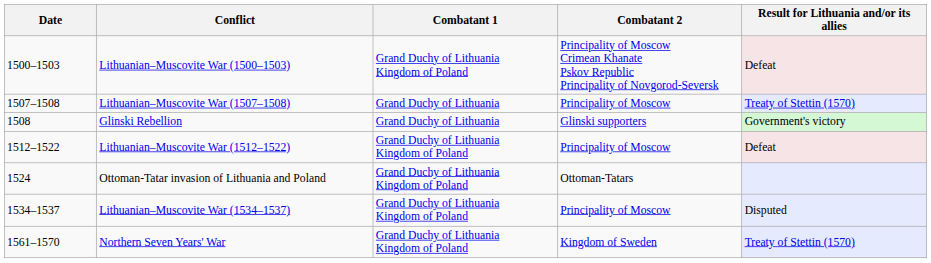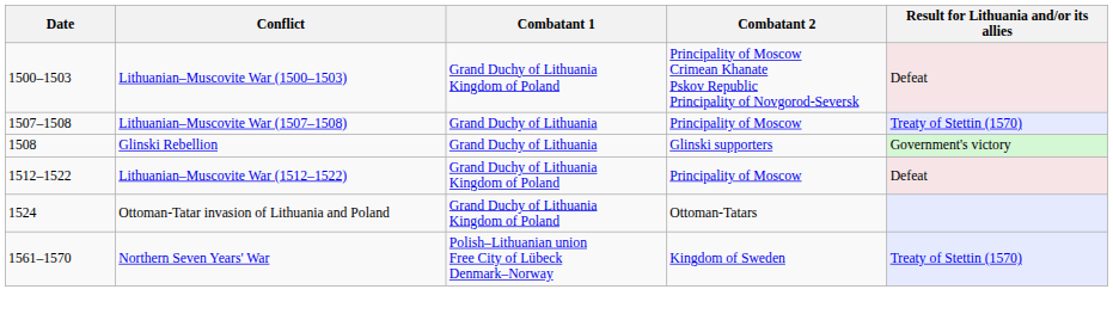 <table class="wikitable sortable" width="100%">
 <tr>
 <th width="10%">Date</th>
 <th width="30%">Conflict</th>
 <th width="20%">Combatant 1</th>
 <th width="20%">Combatant 2</th>
 <th width="20%">Result for Lithuania and/or its allies</th>
 </tr>
 <tr>
 <td>1500–1503</td>
 <td><a href='#'>Lithuanian–Muscovite War (1500–1503)</a></td>
 <td> <a href='#'>Grand Duchy of Lithuania</a><br> <a href='#'>Kingdom of Poland</a></td>
 <td> <a href='#'>Principality of Moscow</a><br> <a href='#'>Crimean Khanate</a><br> <a href='#'>Pskov Republic</a><br><a href='#'>Principality of Novgorod-Seversk</a></td>
 <td style="background:#F6E4E7">Defeat</td>
 </tr>
 <tr>
 <td>1507–1508</td>
 <td><a href='#'>Lithuanian–Muscovite War (1507–1508)</a></td>
 <td> <a href='#'>Grand Duchy of Lithuania</a></td>
 <td> <a href='#'>Principality of Moscow</a></td>
 <td style="background:#E6EAFF"><a href='#'>Treaty of Stettin (1570)</a></td>
 </tr>
 <tr>
 <td>1508</td>
 <td><a href='#'>Glinski Rebellion</a></td>
 <td> <a href='#'>Grand Duchy of Lithuania</a></td>
 <td><a href='#'>Glinski supporters</a></td>
 <td style="background:#D4F7D4">Government's victory</td>
 </tr>
 <tr>
 <td>1512–1522</td>
 <td><a href='#'>Lithuanian–Muscovite War (1512–1522)</a></td>
 <td> <a href='#'>Grand Duchy of Lithuania</a><br> <a href='#'>Kingdom of Poland</a></td>
 <td> <a href='#'>Principality of Moscow</a></td>
 <td style="background:#F6E4E7">Defeat</td>
 </tr>
 <tr>
 <td>1524</td>
 <td>Ottoman-Tatar invasion of Lithuania and Poland</td>
 <td> <a href='#'>Grand Duchy of Lithuania</a><br> <a href='#'>Kingdom of Poland</a></td>
 <td>Ottoman-Tatars</td>
 <td style="background:#E6EAFF"></td>
 </tr>
 <tr>
-<td>1534–1537</td>
-<td><a href='#'>Lithuanian–Muscovite War (1534–1537)</a></td>
-<td> <a href='#'>Grand Duchy of Lithuania</a><br> <a href='#'>Kingdom of Poland</a></td>
-<td> <a href='#'>Principality of Moscow</a></td>
-<td style="background:#E6EAFF">Disputed</td>
-</tr>
-<tr>
 <td>1561–1570</td>
 <td><a href='#'>Northern Seven Years' War</a></td>
-<td> <a href='#'>Grand Duchy of Lithuania</a><br> <a href='#'>Kingdom of Poland</a></td>
+<td> <a href='#'>Polish–Lithuanian union</a><br> <a href='#'>Free City of Lübeck</a><br> <a href='#'>Denmark–Norway</a></td>
 <td> <a href='#'>Kingdom of Sweden</a></td>
 <td style="background:#E6EAFF"><a href='#'>Treaty of Stettin (1570)</a></td>
 </tr>
 </table>
